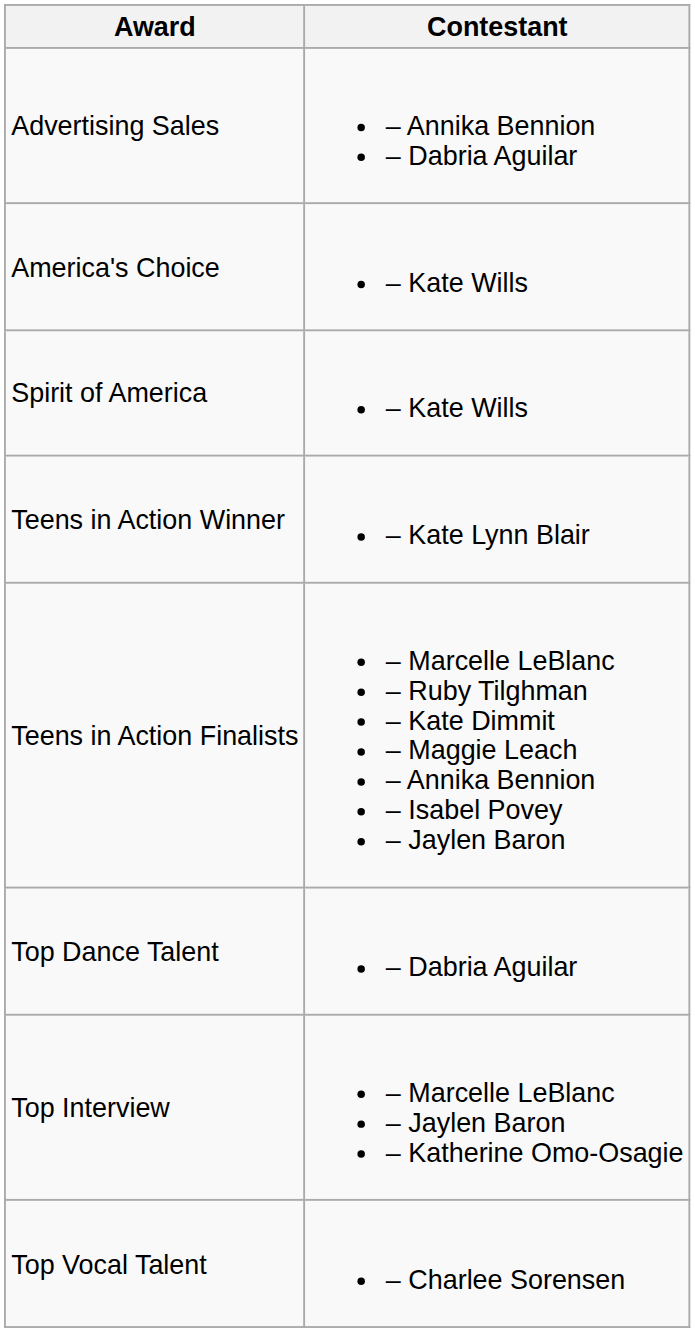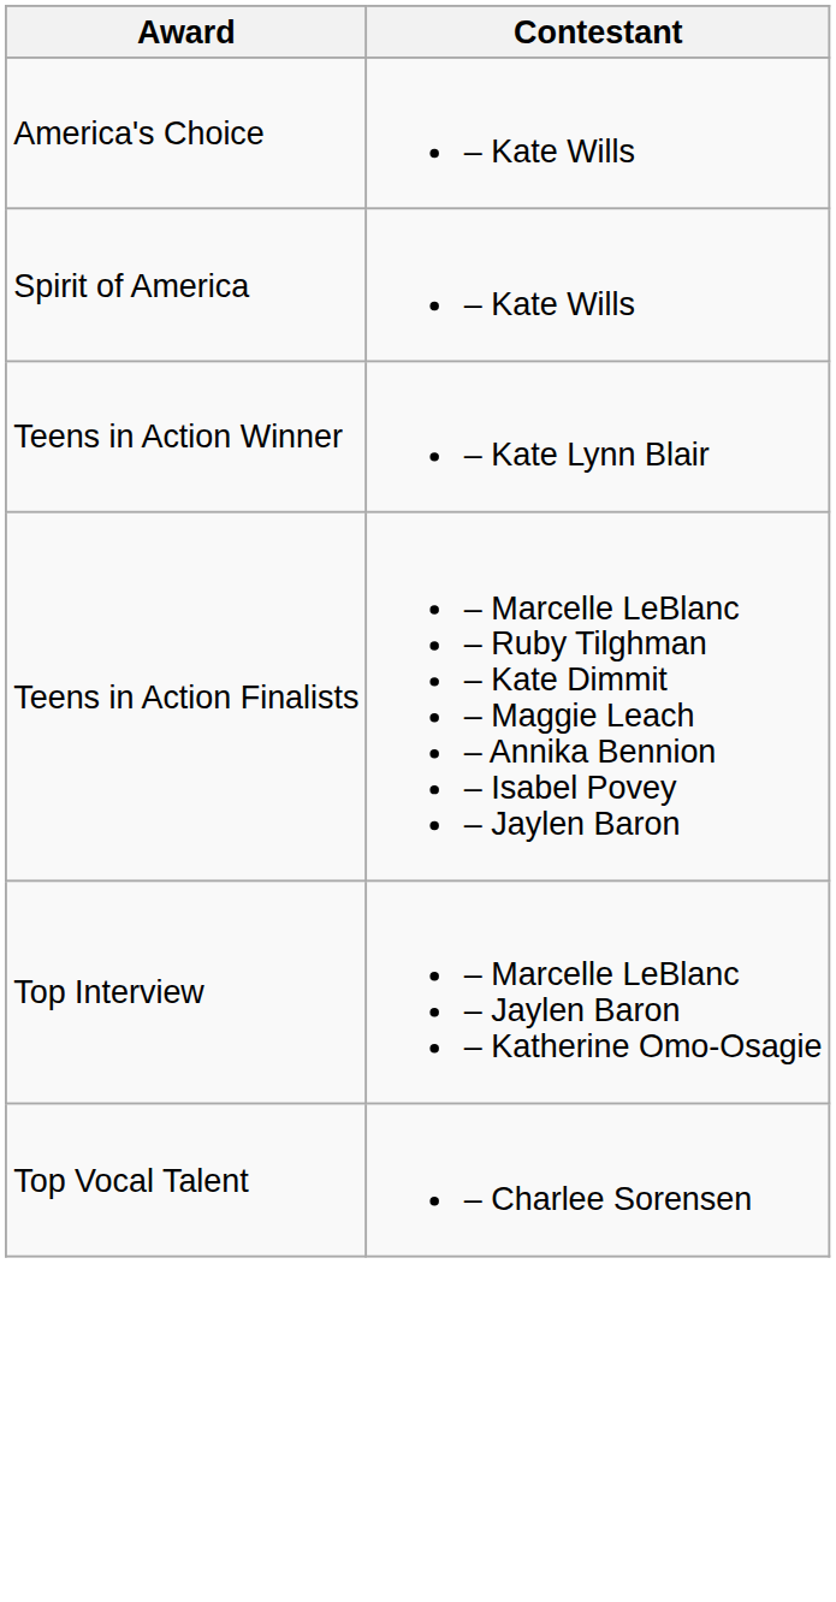 <table class="wikitable sortable" style="font-size: 90%;">
 <tr>
 <th>Award</th>
 <th>Contestant</th>
-</tr>
-<tr>
-<td>Advertising Sales</td>
-<td><br><ul><li> – Annika Bennion</li><li> – Dabria Aguilar</li></ul></td>
 </tr>
 <tr>
 <td>America's Choice</td>
 <td><br><ul><li> – Kate Wills</li></ul></td>
 </tr>
 <tr>
 <td>Spirit of America</td>
 <td><br><ul><li> – Kate Wills</li></ul></td>
 </tr>
 <tr>
 <td>Teens in Action Winner</td>
 <td><br><ul><li> – Kate Lynn Blair</li></ul></td>
 </tr>
 <tr>
 <td>Teens in Action Finalists</td>
 <td><br><ul><li> – Marcelle LeBlanc</li><li> – Ruby Tilghman</li><li> – Kate Dimmit</li><li> – Maggie Leach</li><li> – Annika Bennion</li><li> – Isabel Povey</li><li> – Jaylen Baron</li></ul></td>
 </tr>
 <tr>
-<td>Top Dance Talent</td>
-<td><br><ul><li> – Dabria Aguilar</li></ul></td>
-</tr>
-<tr>
 <td>Top Interview</td>
 <td><br><ul><li> – Marcelle LeBlanc</li><li> – Jaylen Baron</li><li> – Katherine Omo-Osagie</li></ul></td>
 </tr>
 <tr>
 <td>Top Vocal Talent</td>
 <td><br><ul><li> – Charlee Sorensen</li></ul></td>
 </tr>
 </table>
